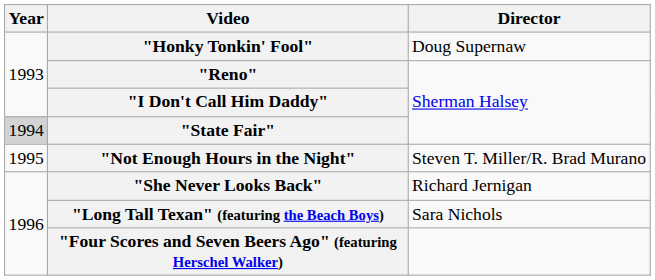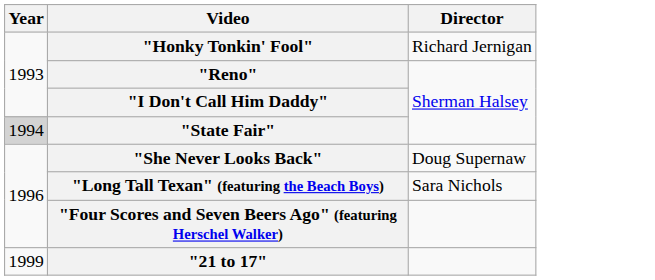 <table class="wikitable plainrowheaders">
 <tr>
 <th>Year</th>
 <th style="width:20em;">Video</th>
 <th>Director</th>
 </tr>
 <tr>
 <td rowspan="3">1993</td>
 <th scope="row">"Honky Tonkin' Fool"</th>
-<td>Doug Supernaw</td>
+<td>Richard Jernigan</td>
 </tr>
 <tr>
 <th scope="row">"Reno"</th>
 <td rowspan="3"><a href='#'>Sherman Halsey</a></td>
 </tr>
 <tr>
 <th scope="row">"I Don't Call Him Daddy"</th>
 </tr>
 <tr>
 <td style="background: lightgrey;">1994</td>
 <th scope="row">"State Fair"</th>
 </tr>
 <tr>
-<td>1995</td>
-<th scope="row">"Not Enough Hours in the Night"</th>
-<td>Steven T. Miller/R. Brad Murano</td>
-</tr>
-<tr>
 <td rowspan="3">1996</td>
 <th scope="row">"She Never Looks Back"</th>
-<td>Richard Jernigan</td>
+<td>Doug Supernaw</td>
 </tr>
 <tr>
 <th scope="row">"Long Tall Texan" <small>(featuring <a href='#'>the Beach Boys</a>)</small></th>
 <td>Sara Nichols</td>
 </tr>
 <tr>
 <th scope="row">"Four Scores and Seven Beers Ago" <small>(featuring <a href='#'>Herschel Walker</a>)</small></th>
 </tr>
+<tr>
+<td>1999</td>
+<th scope="row">"21 to 17" </th>
+<td></td>
+</tr>
 </table>
